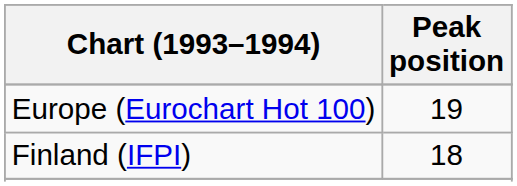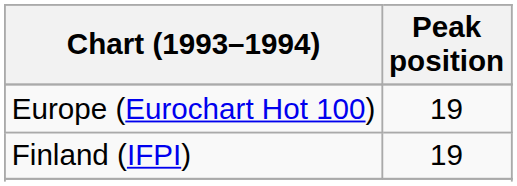 <table class="wikitable sortable">
 <tr>
 <th>Chart (1993–1994)</th>
 <th>Peak<br>position</th>
 </tr>
 <tr>
 </tr>
 <tr>
 <td align="left">Europe (<a href='#'>Eurochart Hot 100</a>)</td>
 <td align="center">19</td>
 </tr>
 <tr>
 <td align="left">Finland (<a href='#'>IFPI</a>)</td>
-<td align="center">18</td>
+<td align="center">19</td>
 </tr>
 <tr>
 </tr>
 <tr>
 </tr>
 <tr>
 </tr>
 <tr>
 </tr>
 <tr>
 </tr>
 </table>
